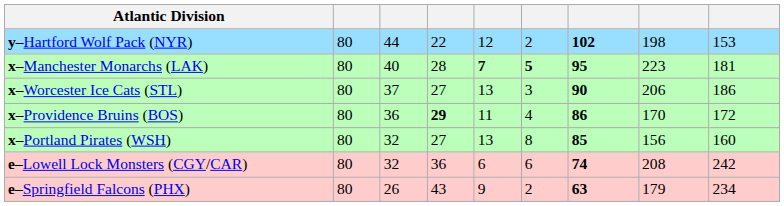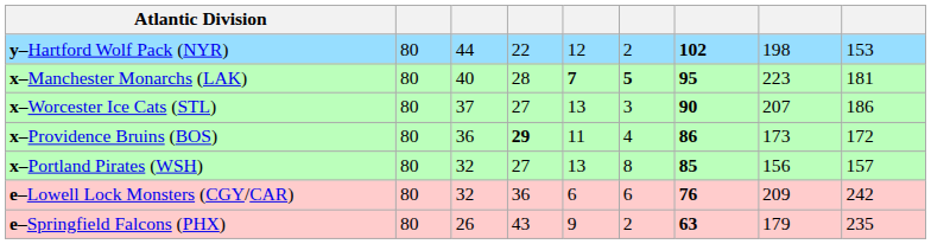 <table class="wikitable" style="width:50em">
 <tr>
 <th width="35%">Atlantic Division</th>
 <th width="5%"></th>
 <th width="5%"></th>
 <th width="5%"></th>
 <th width="5%"></th>
 <th width="5%"></th>
 <th width="7.5%"></th>
 <th width="7.5%"></th>
 <th width="7.5%"></th>
 </tr>
 <tr bgcolor="#97DEFF">
 <td><strong>y–</strong><a href='#'>Hartford Wolf Pack</a> (<a href='#'>NYR</a>)</td>
 <td>80</td>
 <td>44</td>
 <td>22</td>
 <td>12</td>
 <td>2</td>
 <td><strong>102</strong></td>
 <td>198</td>
 <td>153</td>
 </tr>
 <tr bgcolor="#bbffbb">
 <td><strong>x–</strong><a href='#'>Manchester Monarchs</a> (<a href='#'>LAK</a>)</td>
 <td>80</td>
 <td>40</td>
 <td>28</td>
 <td><strong>7</strong></td>
 <td><strong>5</strong></td>
 <td><strong>95</strong></td>
 <td>223</td>
 <td>181</td>
 </tr>
 <tr bgcolor="#bbffbb">
 <td><strong>x–</strong><a href='#'>Worcester Ice Cats</a> (<a href='#'>STL</a>)</td>
 <td>80</td>
 <td>37</td>
 <td>27</td>
 <td>13</td>
 <td>3</td>
 <td><strong>90</strong></td>
-<td>206</td>
+<td>207</td>
 <td>186</td>
 </tr>
 <tr bgcolor="#bbffbb">
 <td><strong>x–</strong><a href='#'>Providence Bruins</a> (<a href='#'>BOS</a>)</td>
 <td>80</td>
 <td>36</td>
 <td><strong>29</strong></td>
 <td>11</td>
 <td>4</td>
 <td><strong>86</strong></td>
-<td>170</td>
+<td>173</td>
 <td>172</td>
 </tr>
 <tr bgcolor="#bbffbb">
 <td><strong>x–</strong><a href='#'>Portland Pirates</a> (<a href='#'>WSH</a>)</td>
 <td>80</td>
 <td>32</td>
 <td>27</td>
 <td>13</td>
 <td>8</td>
 <td><strong>85</strong></td>
 <td>156</td>
-<td>160</td>
+<td>157</td>
 </tr>
 <tr bgcolor="#ffcccc">
 <td><strong>e–</strong><a href='#'>Lowell Lock Monsters</a> (<a href='#'>CGY</a>/<a href='#'>CAR</a>)</td>
 <td>80</td>
 <td>32</td>
 <td>36</td>
 <td>6</td>
 <td>6</td>
-<td><strong>74</strong></td>
-<td>208</td>
+<td><strong>76</strong></td>
+<td>209</td>
 <td>242</td>
 </tr>
 <tr bgcolor="#ffcccc">
 <td><strong>e–</strong><a href='#'>Springfield Falcons</a> (<a href='#'>PHX</a>)</td>
 <td>80</td>
 <td>26</td>
 <td>43</td>
 <td>9</td>
 <td>2</td>
 <td><strong>63</strong></td>
 <td>179</td>
-<td>234</td>
+<td>235</td>
 </tr>
 </table>
